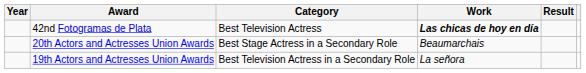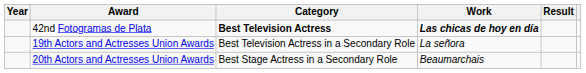 <table class="wikitable sortable plainrowheaders">
 <tr>
 <th>Year</th>
 <th>Award</th>
 <th>Category</th>
 <th>Work</th>
 <th>Result</th>
 <th scope="col" class="unsortable"></th>
 </tr>
 <tr>
 <td></td>
 <td>42nd <a href='#'>Fotogramas de Plata</a></td>
-<td>Best Television Actress</td>
+<td><strong>Best Television Actress</strong></td>
 <td><strong><em>Las chicas de hoy en día</em></strong></td>
+<td></td>
+<td></td>
+</tr>
+<tr>
+<td></td>
+<td><a href='#'>19th Actors and Actresses Union Awards</a></td>
+<td>Best Television Actress in a Secondary Role</td>
+<td><em>La señora</em></td>
 <td></td>
 <td></td>
 </tr>
 <tr>
 <td></td>
 <td><a href='#'>20th Actors and Actresses Union Awards</a></td>
 <td>Best Stage Actress in a Secondary Role</td>
 <td><em>Beaumarchais</em></td>
 <td></td>
 <td></td>
 </tr>
-<tr>
-<td></td>
-<td><a href='#'>19th Actors and Actresses Union Awards</a></td>
-<td>Best Television Actress in a Secondary Role</td>
-<td><em>La señora</em></td>
-<td></td>
-<td></td>
-</tr>
 </table>
